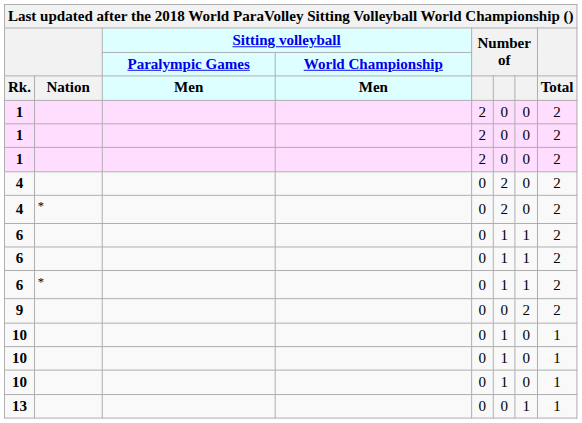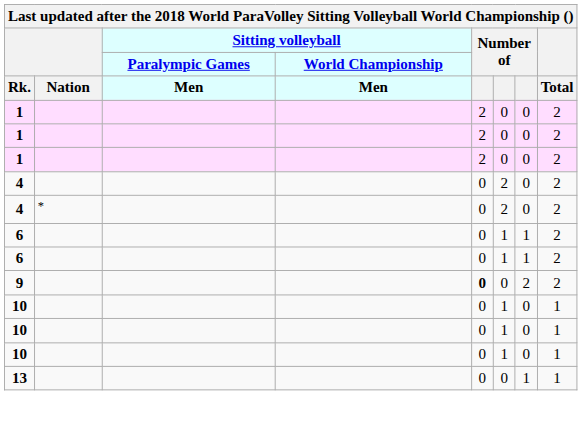 <table class="wikitable" style="margin-top:0em; text-align:center; font-size:100%;">
 <tr>
 <th colspan="8">Last updated after the 2018 World ParaVolley Sitting Volleyball World Championship ()</th>
 </tr>
 <tr>
 <th rowspan="2" colspan="2"></th>
 <th colspan="2" style="background:#dff;"><a href='#'>Sitting volleyball</a></th>
 <th rowspan="2" colspan="3">Number of</th>
 <th rowspan="2"></th>
 </tr>
 <tr>
 <th style="background:#dff;"><a href='#'>Paralympic Games</a></th>
 <th style="background:#dff;"><a href='#'>World Championship</a></th>
 </tr>
 <tr>
 <th style="width:1em;">Rk.</th>
 <th>Nation</th>
 <th style="background:#dff;">Men</th>
 <th style="background:#dff;">Men</th>
 <th style="width:1em;"></th>
 <th style="width:1em;"></th>
 <th style="width:1em;"></th>
 <th style="width:1em;">Total</th>
 </tr>
 <tr style="background: #fdf;">
 <td><strong>1</strong></td>
 <td style="text-align:left;"></td>
 <td></td>
 <td></td>
 <td>2</td>
 <td>0</td>
 <td>0</td>
 <td>2</td>
 </tr>
 <tr style="background: #fdf;">
 <td><strong>1</strong></td>
 <td style="text-align:left;"></td>
 <td></td>
 <td></td>
 <td>2</td>
 <td>0</td>
 <td>0</td>
 <td>2</td>
 </tr>
 <tr style="background: #fdf;">
 <td><strong>1</strong></td>
 <td style="text-align:left;"></td>
 <td></td>
 <td></td>
 <td>2</td>
 <td>0</td>
 <td>0</td>
 <td>2</td>
 </tr>
 <tr>
 <td><strong>4</strong></td>
 <td style="text-align:left;"></td>
 <td></td>
 <td></td>
 <td>0</td>
 <td>2</td>
 <td>0</td>
 <td>2</td>
 </tr>
 <tr>
 <td><strong>4</strong></td>
 <td style="text-align:left;"><em></em><sup>*</sup></td>
 <td></td>
 <td></td>
 <td>0</td>
 <td>2</td>
 <td>0</td>
 <td>2</td>
 </tr>
 <tr>
 <td><strong>6</strong></td>
 <td style="text-align:left;"></td>
 <td></td>
 <td></td>
 <td>0</td>
 <td>1</td>
 <td>1</td>
 <td>2</td>
 </tr>
 <tr>
 <td><strong>6</strong></td>
 <td style="text-align:left;"></td>
 <td></td>
 <td></td>
 <td>0</td>
 <td>1</td>
 <td>1</td>
 <td>2</td>
 </tr>
 <tr>
-<td><strong>6</strong></td>
-<td style="text-align:left;"><em></em><sup>*</sup></td>
-<td></td>
-<td></td>
-<td>0</td>
-<td>1</td>
-<td>1</td>
-<td>2</td>
-</tr>
-<tr>
 <td><strong>9</strong></td>
 <td style="text-align:left;"></td>
 <td></td>
 <td></td>
-<td>0</td>
+<td><strong>0</strong></td>
 <td>0</td>
 <td>2</td>
 <td>2</td>
 </tr>
 <tr>
 <td><strong>10</strong></td>
 <td style="text-align:left;"></td>
 <td></td>
 <td></td>
 <td>0</td>
 <td>1</td>
 <td>0</td>
 <td>1</td>
 </tr>
 <tr>
 <td><strong>10</strong></td>
 <td style="text-align:left;"></td>
 <td></td>
 <td></td>
 <td>0</td>
 <td>1</td>
 <td>0</td>
 <td>1</td>
 </tr>
 <tr>
 <td><strong>10</strong></td>
 <td style="text-align:left;"></td>
 <td></td>
 <td></td>
 <td>0</td>
 <td>1</td>
 <td>0</td>
 <td>1</td>
 </tr>
 <tr>
 <td><strong>13</strong></td>
 <td style="text-align:left;"></td>
 <td></td>
 <td></td>
 <td>0</td>
 <td>0</td>
 <td>1</td>
 <td>1</td>
 </tr>
 </table>
